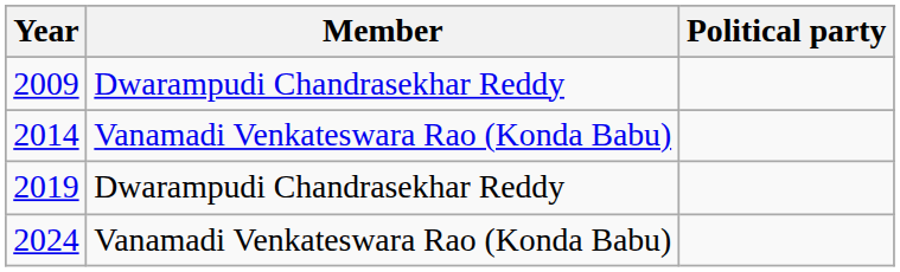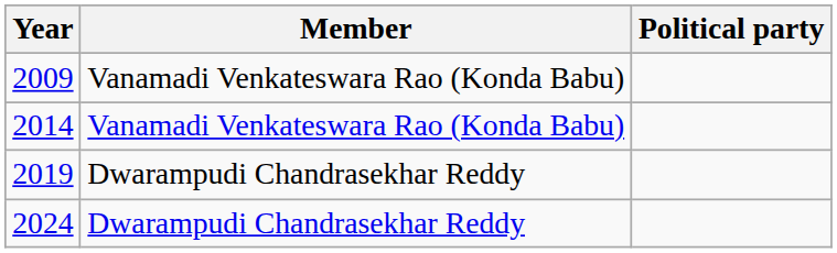 <table class="wikitable sortable">
 <tr>
 <th>Year</th>
 <th>Member</th>
 <th colspan=2>Political party</th>
 </tr>
 <tr>
 <td><a href='#'>2009</a></td>
-<td><a href='#'>Dwarampudi Chandrasekhar Reddy</a></td>
+<td>Vanamadi Venkateswara Rao (Konda Babu)</td>
 <td></td>
 </tr>
 <tr>
 <td><a href='#'>2014</a></td>
 <td><a href='#'>Vanamadi Venkateswara Rao (Konda Babu)</a></td>
 <td></td>
 </tr>
 <tr>
 <td><a href='#'>2019</a></td>
 <td>Dwarampudi Chandrasekhar Reddy</td>
 <td></td>
 </tr>
 <tr>
 <td><a href='#'>2024</a></td>
-<td>Vanamadi Venkateswara Rao (Konda Babu)</td>
+<td><a href='#'>Dwarampudi Chandrasekhar Reddy</a></td>
 <td></td>
 </tr>
 </table>
